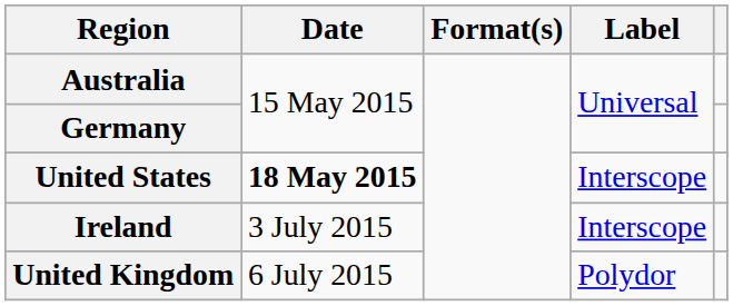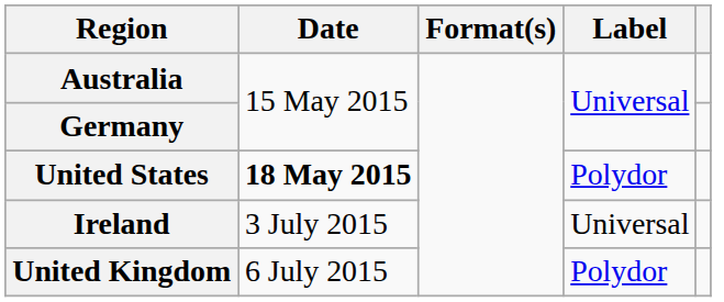 <table class="wikitable plainrowheaders">
 <tr>
 <th scope="col">Region</th>
 <th scope="col">Date</th>
 <th scope="col">Format(s)</th>
 <th scope="col">Label</th>
 <th scope="col"></th>
 </tr>
 <tr>
 <th scope="row">Australia</th>
 <td rowspan="2">15 May 2015</td>
 <td rowspan="5"></td>
 <td rowspan="2"><a href='#'>Universal</a></td>
 <td></td>
 </tr>
 <tr>
 <th scope="row">Germany</th>
 <td></td>
 </tr>
 <tr>
 <th scope="row">United States</th>
 <td><strong>18 May 2015</strong></td>
-<td><a href='#'>Interscope</a></td>
+<td><a href='#'>Polydor</a></td>
 <td></td>
 </tr>
 <tr>
 <th scope="row">Ireland</th>
 <td>3 July 2015</td>
-<td><a href='#'>Interscope</a></td>
+<td>Universal</td>
 <td></td>
 </tr>
 <tr>
 <th scope="row">United Kingdom</th>
 <td>6 July 2015</td>
 <td><a href='#'>Polydor</a></td>
 <td></td>
 </tr>
 </table>
